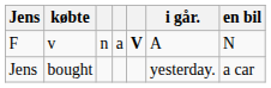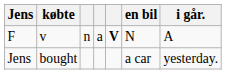 <table class="wikitable">
 <tr>
 <th>Jens</th>
 <th>købte</th>
 <th></th>
 <th></th>
 <th></th>
+<th>en bil</th>
 <th>i går.</th>
-<th>en bil</th>
 </tr>
 <tr>
 <td>F</td>
 <td>v</td>
 <td>n</td>
 <td>a</td>
 <td><strong>V</strong></td>
+<td>N</td>
 <td>A</td>
-<td>N</td>
 </tr>
 <tr>
 <td>Jens</td>
 <td>bought</td>
 <td></td>
 <td></td>
 <td></td>
+<td>a car</td>
 <td>yesterday.</td>
-<td>a car</td>
 </tr>
 </table>
